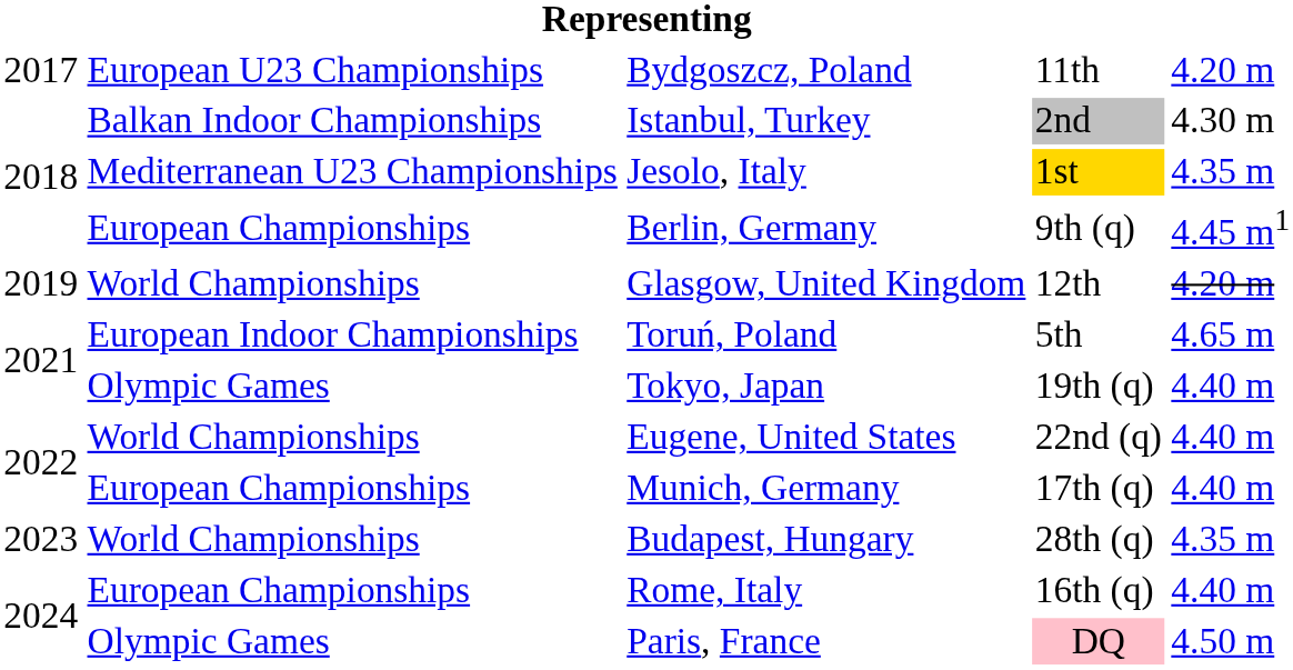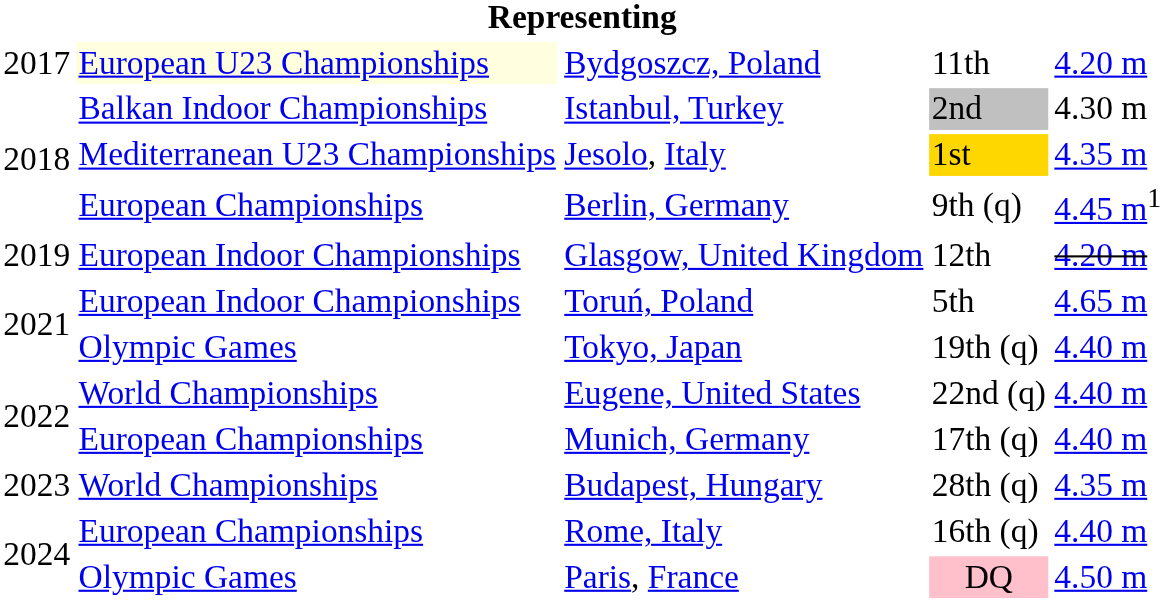 <table>
 <tr>
 <th colspan="5">Representing </th>
 </tr>
 <tr>
 <td>2017</td>
-<td><a href='#'>European U23 Championships</a></td>
+<td style="background: lightyellow;"><a href='#'>European U23 Championships</a></td>
 <td><a href='#'>Bydgoszcz, Poland</a></td>
 <td>11th</td>
 <td><a href='#'>4.20 m</a></td>
 </tr>
 <tr>
 <td rowspan=3>2018</td>
 <td><a href='#'>Balkan Indoor Championships</a></td>
 <td><a href='#'>Istanbul, Turkey</a></td>
 <td bgcolor=silver>2nd</td>
 <td>4.30 m</td>
 </tr>
 <tr>
 <td><a href='#'>Mediterranean U23 Championships</a></td>
 <td><a href='#'>Jesolo</a>, <a href='#'>Italy</a></td>
 <td bgcolor=gold>1st</td>
 <td><a href='#'>4.35 m</a></td>
 </tr>
 <tr>
 <td><a href='#'>European Championships</a></td>
 <td><a href='#'>Berlin, Germany</a></td>
 <td>9th (q)</td>
 <td><a href='#'>4.45 m</a><sup>1</sup></td>
 </tr>
 <tr>
 <td>2019</td>
-<td><a href='#'>World Championships</a></td>
+<td><a href='#'>European Indoor Championships</a></td>
 <td><a href='#'>Glasgow, United Kingdom</a></td>
 <td>12th</td>
 <td><s><a href='#'>4.20 m</a></s></td>
 </tr>
 <tr>
 <td rowspan=2>2021</td>
 <td><a href='#'>European Indoor Championships</a></td>
 <td><a href='#'>Toruń, Poland</a></td>
 <td>5th</td>
 <td><a href='#'>4.65 m</a></td>
 </tr>
 <tr>
 <td><a href='#'>Olympic Games</a></td>
 <td><a href='#'>Tokyo, Japan</a></td>
 <td>19th (q)</td>
 <td><a href='#'>4.40 m</a></td>
 </tr>
 <tr>
 <td rowspan=2>2022</td>
 <td><a href='#'>World Championships</a></td>
 <td><a href='#'>Eugene, United States</a></td>
 <td>22nd (q)</td>
 <td><a href='#'>4.40 m</a></td>
 </tr>
 <tr>
 <td><a href='#'>European Championships</a></td>
 <td><a href='#'>Munich, Germany</a></td>
 <td>17th (q)</td>
 <td><a href='#'>4.40 m</a></td>
 </tr>
 <tr>
 <td>2023</td>
 <td><a href='#'>World Championships</a></td>
 <td><a href='#'>Budapest, Hungary</a></td>
 <td>28th (q)</td>
 <td><a href='#'>4.35 m</a></td>
 </tr>
 <tr>
 <td rowspan=2>2024</td>
 <td><a href='#'>European Championships</a></td>
 <td><a href='#'>Rome, Italy</a></td>
 <td>16th (q)</td>
 <td><a href='#'>4.40 m</a></td>
 </tr>
 <tr>
 <td><a href='#'>Olympic Games</a></td>
 <td><a href='#'>Paris</a>, <a href='#'>France</a></td>
 <td style="background:pink; text-align:center;">DQ</td>
 <td><a href='#'>4.50 m</a></td>
 </tr>
 </table>
